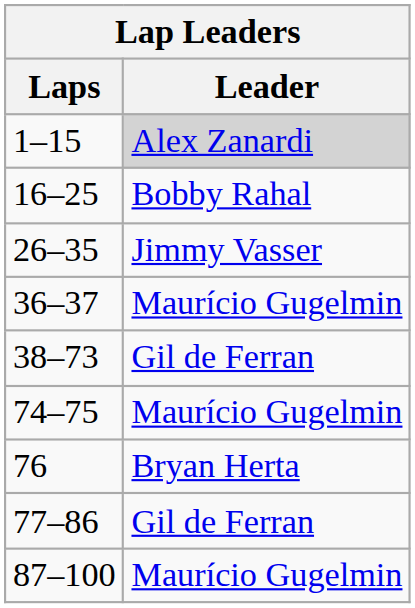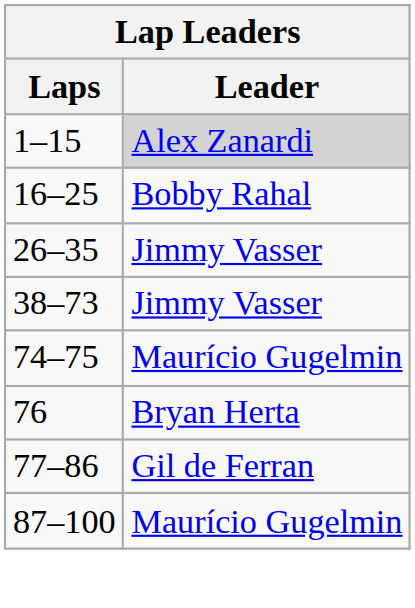 <table class="wikitable">
 <tr>
 <th colspan=2>Lap Leaders</th>
 </tr>
 <tr>
 <th>Laps</th>
 <th>Leader</th>
 </tr>
 <tr>
 <td>1–15</td>
 <td style="background: lightgrey;"><a href='#'>Alex Zanardi</a></td>
 </tr>
 <tr>
 <td>16–25</td>
 <td><a href='#'>Bobby Rahal</a></td>
 </tr>
 <tr>
 <td>26–35</td>
 <td><a href='#'>Jimmy Vasser</a></td>
 </tr>
 <tr>
-<td>36–37</td>
-<td><a href='#'>Maurício Gugelmin</a></td>
-</tr>
-<tr>
 <td>38–73</td>
-<td><a href='#'>Gil de Ferran</a></td>
+<td><a href='#'>Jimmy Vasser</a></td>
 </tr>
 <tr>
 <td>74–75</td>
 <td><a href='#'>Maurício Gugelmin</a></td>
 </tr>
 <tr>
 <td>76</td>
 <td><a href='#'>Bryan Herta</a></td>
 </tr>
 <tr>
 <td>77–86</td>
 <td><a href='#'>Gil de Ferran</a></td>
 </tr>
 <tr>
 <td>87–100</td>
 <td><a href='#'>Maurício Gugelmin</a></td>
 </tr>
 </table>
